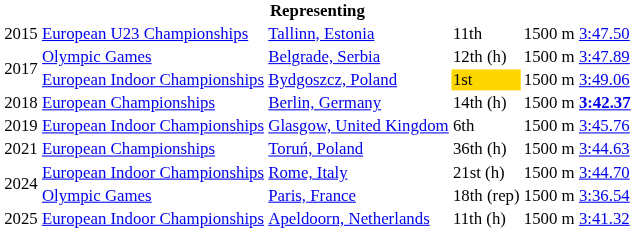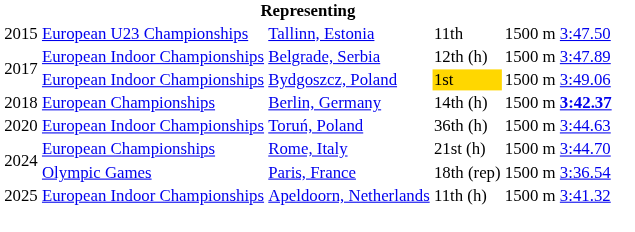 <table>
 <tr>
 <th colspan="6">Representing </th>
 </tr>
 <tr>
 <td>2015</td>
 <td><a href='#'>European U23 Championships</a></td>
 <td><a href='#'>Tallinn, Estonia</a></td>
 <td>11th</td>
 <td>1500 m</td>
 <td><a href='#'>3:47.50</a></td>
 </tr>
 <tr>
 <td rowspan=2>2017</td>
-<td><a href='#'>Olympic Games</a></td>
+<td><a href='#'>European Indoor Championships</a></td>
 <td><a href='#'>Belgrade, Serbia</a></td>
 <td>12th (h)</td>
 <td>1500 m</td>
 <td><a href='#'>3:47.89</a></td>
 </tr>
 <tr>
 <td><a href='#'>European  Indoor Championships</a></td>
 <td><a href='#'>Bydgoszcz, Poland</a></td>
 <td bgcolor=gold>1st</td>
 <td>1500 m</td>
 <td><a href='#'>3:49.06</a></td>
 </tr>
 <tr>
 <td>2018</td>
 <td><a href='#'>European Championships</a></td>
 <td><a href='#'>Berlin, Germany</a></td>
 <td>14th (h)</td>
 <td>1500 m</td>
 <td><strong><a href='#'>3:42.37</a></strong></td>
 </tr>
 <tr>
-<td>2019</td>
+<td>2020</td>
 <td><a href='#'>European Indoor Championships</a></td>
-<td><a href='#'>Glasgow, United Kingdom</a></td>
-<td>6th</td>
-<td>1500 m</td>
-<td><a href='#'>3:45.76</a></td>
-</tr>
-<tr>
-<td>2021</td>
-<td><a href='#'>European Championships</a></td>
 <td><a href='#'>Toruń, Poland</a></td>
 <td>36th (h)</td>
 <td>1500 m</td>
 <td><a href='#'>3:44.63</a></td>
 </tr>
 <tr>
 <td rowspan=2>2024</td>
-<td><a href='#'>European Indoor Championships</a></td>
+<td><a href='#'>European Championships</a></td>
 <td><a href='#'>Rome, Italy</a></td>
 <td>21st (h)</td>
 <td>1500 m</td>
 <td><a href='#'>3:44.70</a></td>
 </tr>
 <tr>
 <td><a href='#'>Olympic Games</a></td>
 <td><a href='#'>Paris, France</a></td>
 <td>18th (rep)</td>
 <td>1500 m</td>
 <td><a href='#'>3:36.54</a></td>
 </tr>
 <tr>
 <td>2025</td>
 <td><a href='#'>European  Indoor Championships</a></td>
 <td><a href='#'>Apeldoorn, Netherlands</a></td>
 <td>11th (h)</td>
 <td>1500 m</td>
 <td><a href='#'>3:41.32</a></td>
 </tr>
 </table>
